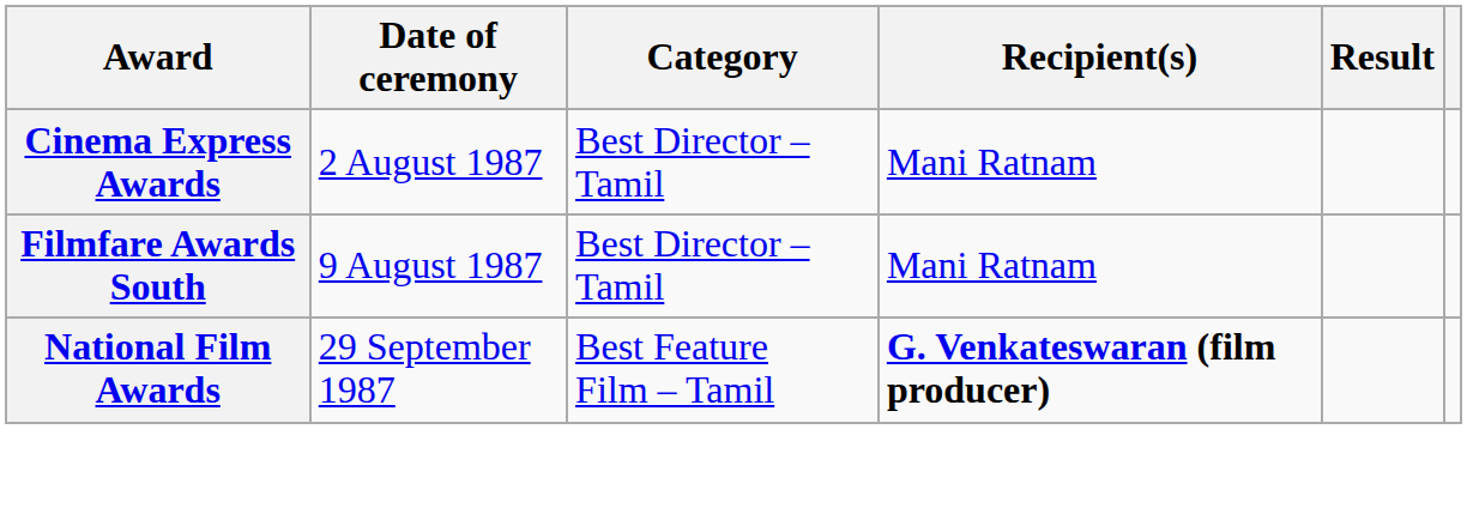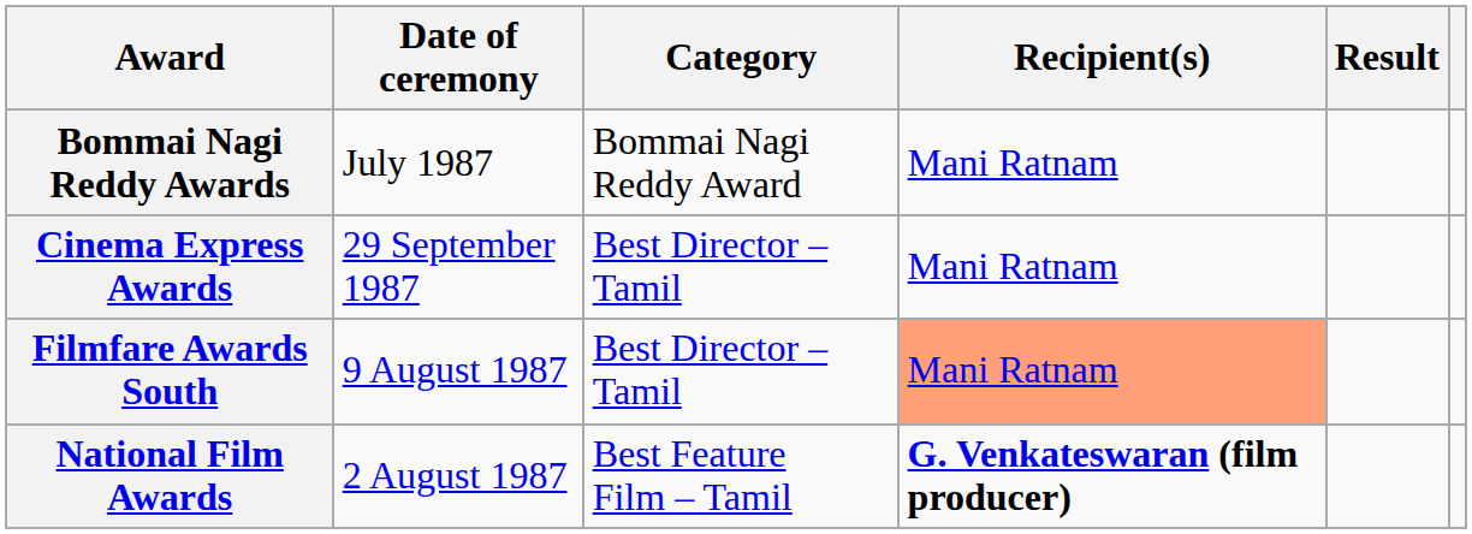 <table class="wikitable plainrowheaders sortable">
 <tr>
 <th scope="col">Award</th>
 <th scope="col">Date of ceremony</th>
 <th scope="col">Category</th>
 <th scope="col">Recipient(s)</th>
 <th scope="col" class="unsortable">Result</th>
 <th scope="col" class="unsortable"></th>
 </tr>
 <tr>
+<th scope="row">Bommai Nagi Reddy Awards</th>
+<td>July 1987</td>
+<td>Bommai Nagi Reddy Award</td>
+<td><a href='#'>Mani Ratnam</a></td>
+<td></td>
+<td style="text-align:center;"></td>
+</tr>
+<tr>
 <th scope="row"><a href='#'>Cinema Express Awards</a></th>
-<td><a href='#'>2 August 1987</a></td>
+<td><a href='#'>29 September 1987</a></td>
 <td><a href='#'>Best Director – Tamil</a></td>
 <td><a href='#'>Mani Ratnam</a></td>
 <td></td>
 <td style="text-align:center;"></td>
 </tr>
 <tr>
 <th scope="row"><a href='#'>Filmfare Awards South</a></th>
 <td><a href='#'>9 August 1987</a></td>
 <td><a href='#'>Best Director – Tamil</a></td>
-<td><a href='#'>Mani Ratnam</a></td>
+<td style="background: lightsalmon;"><a href='#'>Mani Ratnam</a></td>
 <td></td>
 <td style="text-align:center;"></td>
 </tr>
 <tr>
 <th scope="row"><a href='#'>National Film Awards</a></th>
-<td><a href='#'>29 September 1987</a></td>
+<td><a href='#'>2 August 1987</a></td>
 <td><a href='#'>Best Feature Film – Tamil</a></td>
 <td><strong><a href='#'>G. Venkateswaran</a> (film producer)</strong></td>
 <td></td>
 <td style="text-align:center;"></td>
 </tr>
 </table>
